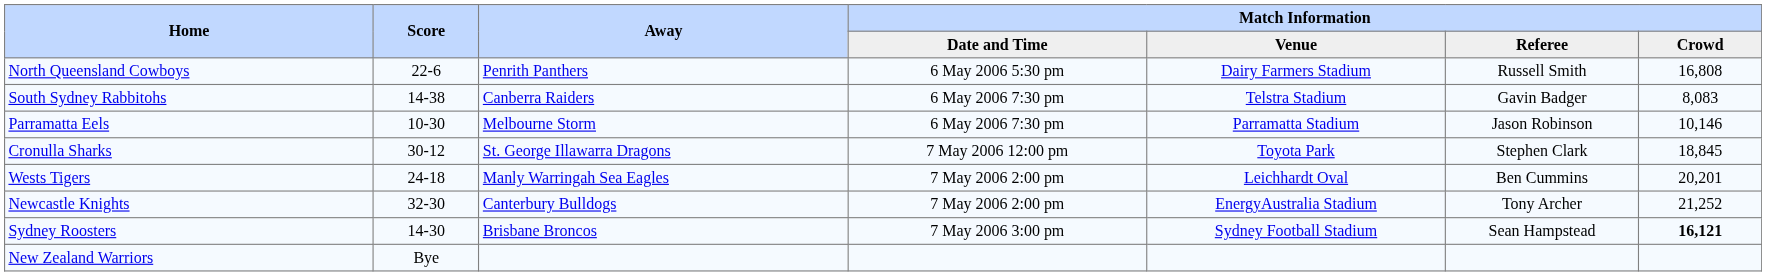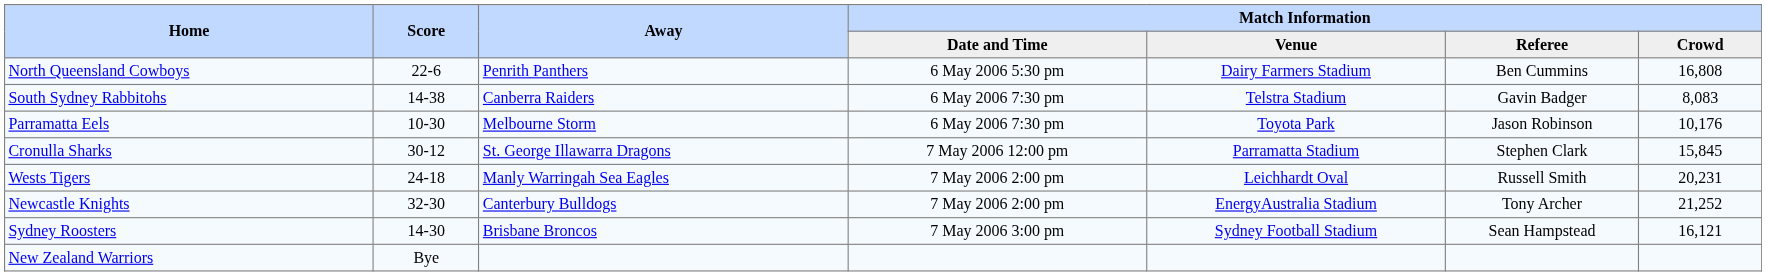 <table border=1 style="border-collapse:collapse; font-size:90%;" cellpadding=3 cellspacing=0 width=100%>
 <tr bgcolor=#C1D8FF>
 <th rowspan=2 width=21%>Home</th>
 <th rowspan=2 width=6%>Score</th>
 <th rowspan=2 width=21%>Away</th>
 <th colspan=6>Match Information</th>
 </tr>
 <tr bgcolor=#EFEFEF>
 <th width=17%>Date and Time</th>
 <th width=17%>Venue</th>
 <th width=11%>Referee</th>
 <th width=7%>Crowd</th>
 </tr>
 <tr align=center bgcolor=#F5FAFF>
 <td align=left> <a href='#'>North Queensland Cowboys</a></td>
 <td>22-6</td>
 <td align=left> <a href='#'>Penrith Panthers</a></td>
 <td>6 May 2006 5:30 pm</td>
 <td><a href='#'>Dairy Farmers Stadium</a></td>
-<td>Russell Smith</td>
+<td>Ben Cummins</td>
 <td>16,808</td>
 </tr>
 <tr align=center bgcolor=#F5FAFF>
 <td align=left> <a href='#'>South Sydney Rabbitohs</a></td>
 <td>14-38</td>
 <td align=left> <a href='#'>Canberra Raiders</a></td>
 <td>6 May 2006 7:30 pm</td>
 <td><a href='#'>Telstra Stadium</a></td>
 <td>Gavin Badger</td>
 <td>8,083</td>
 </tr>
 <tr align=center bgcolor=#F5FAFF>
 <td align=left> <a href='#'>Parramatta Eels</a></td>
 <td>10-30</td>
 <td align=left> <a href='#'>Melbourne Storm</a></td>
 <td>6 May 2006 7:30 pm</td>
-<td><a href='#'>Parramatta Stadium</a></td>
+<td><a href='#'>Toyota Park</a></td>
 <td>Jason Robinson</td>
-<td>10,146</td>
+<td>10,176</td>
 </tr>
 <tr align=center bgcolor=#F5FAFF>
 <td align=left> <a href='#'>Cronulla Sharks</a></td>
 <td>30-12</td>
 <td align=left> <a href='#'>St. George Illawarra Dragons</a></td>
 <td>7 May 2006 12:00 pm</td>
-<td><a href='#'>Toyota Park</a></td>
+<td><a href='#'>Parramatta Stadium</a></td>
 <td>Stephen Clark</td>
-<td>18,845</td>
+<td>15,845</td>
 </tr>
 <tr align=center bgcolor=#F5FAFF>
 <td align=left> <a href='#'>Wests Tigers</a></td>
 <td>24-18</td>
 <td align=left> <a href='#'>Manly Warringah Sea Eagles</a></td>
 <td>7 May 2006 2:00 pm</td>
 <td><a href='#'>Leichhardt Oval</a></td>
-<td>Ben Cummins</td>
-<td>20,201</td>
+<td>Russell Smith</td>
+<td>20,231</td>
 </tr>
 <tr align=center bgcolor=#F5FAFF>
 <td align=left> <a href='#'>Newcastle Knights</a></td>
 <td>32-30</td>
 <td align=left> <a href='#'>Canterbury Bulldogs</a></td>
 <td>7 May 2006 2:00 pm</td>
 <td><a href='#'>EnergyAustralia Stadium</a></td>
 <td>Tony Archer</td>
 <td>21,252</td>
 </tr>
 <tr align=center bgcolor=#F5FAFF>
 <td align=left> <a href='#'>Sydney Roosters</a></td>
 <td>14-30</td>
 <td align=left> <a href='#'>Brisbane Broncos</a></td>
 <td>7 May 2006 3:00 pm</td>
 <td><a href='#'>Sydney Football Stadium</a></td>
 <td>Sean Hampstead</td>
-<td><strong>16,121</strong></td>
+<td>16,121</td>
 </tr>
 <tr align=center bgcolor=#F5FAFF>
 <td align=left> <a href='#'>New Zealand Warriors</a></td>
 <td>Bye</td>
 <td></td>
 <td></td>
 <td></td>
 <td></td>
 <td></td>
 </tr>
 </table>
